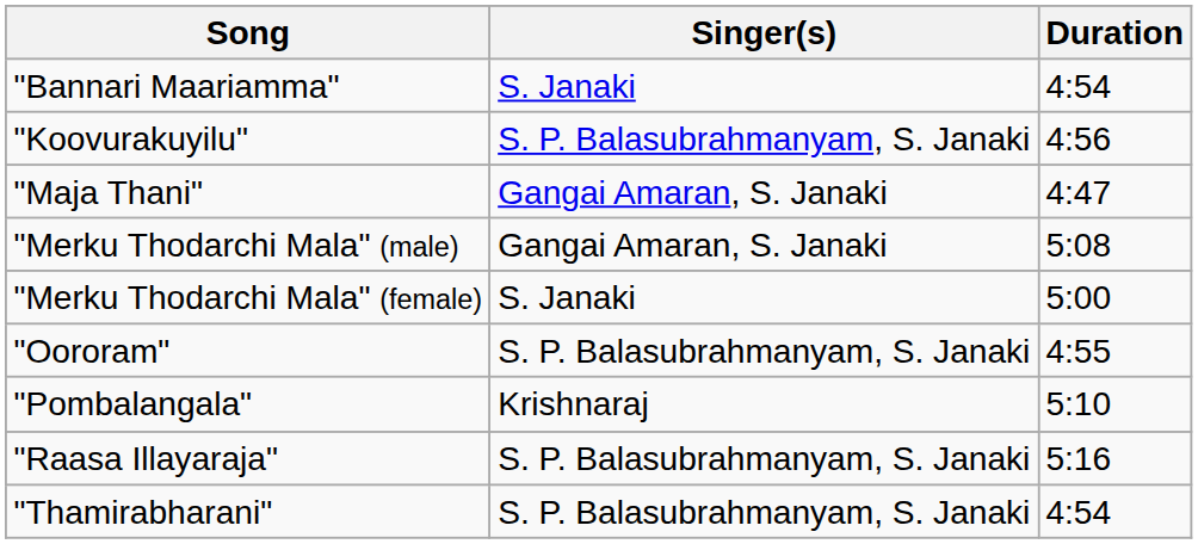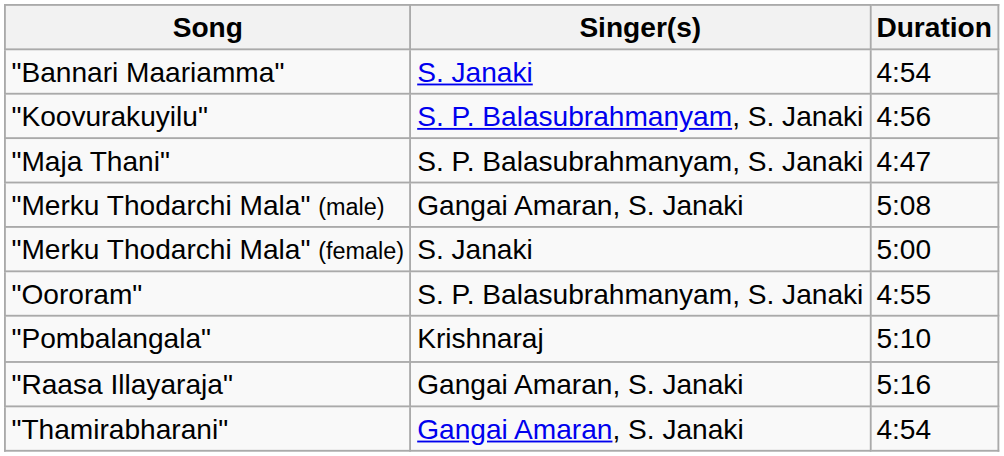 <table class="wikitable" style="font-size:95%;">
 <tr>
 <th>Song</th>
 <th>Singer(s)</th>
 <th>Duration</th>
 </tr>
 <tr>
 <td>"Bannari Maariamma"</td>
 <td><a href='#'>S. Janaki</a></td>
 <td>4:54</td>
 </tr>
 <tr>
 <td>"Koovurakuyilu"</td>
 <td><a href='#'>S. P. Balasubrahmanyam</a>, S. Janaki</td>
 <td>4:56</td>
 </tr>
 <tr>
 <td>"Maja Thani"</td>
-<td><a href='#'>Gangai Amaran</a>, S. Janaki</td>
+<td>S. P. Balasubrahmanyam, S. Janaki</td>
 <td>4:47</td>
 </tr>
 <tr>
 <td>"Merku Thodarchi Mala" <small>(male)</small></td>
 <td>Gangai Amaran, S. Janaki</td>
 <td>5:08</td>
 </tr>
 <tr>
 <td>"Merku Thodarchi Mala" <small>(female)</small></td>
 <td>S. Janaki</td>
 <td>5:00</td>
 </tr>
 <tr>
 <td>"Oororam"</td>
 <td>S. P. Balasubrahmanyam, S. Janaki</td>
 <td>4:55</td>
 </tr>
 <tr>
 <td>"Pombalangala"</td>
 <td>Krishnaraj</td>
 <td>5:10</td>
 </tr>
 <tr>
 <td>"Raasa Illayaraja"</td>
-<td>S. P. Balasubrahmanyam, S. Janaki</td>
+<td>Gangai Amaran, S. Janaki</td>
 <td>5:16</td>
 </tr>
 <tr>
 <td>"Thamirabharani"</td>
-<td>S. P. Balasubrahmanyam, S. Janaki</td>
+<td><a href='#'>Gangai Amaran</a>, S. Janaki</td>
 <td>4:54</td>
 </tr>
 </table>
